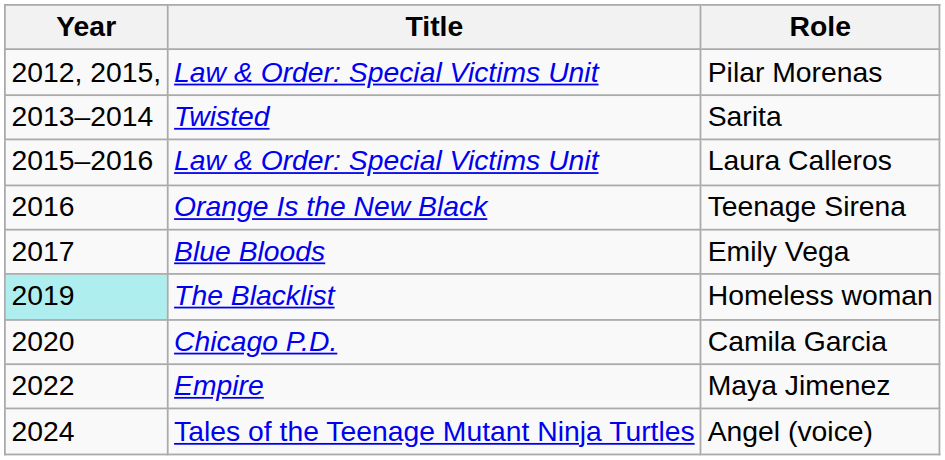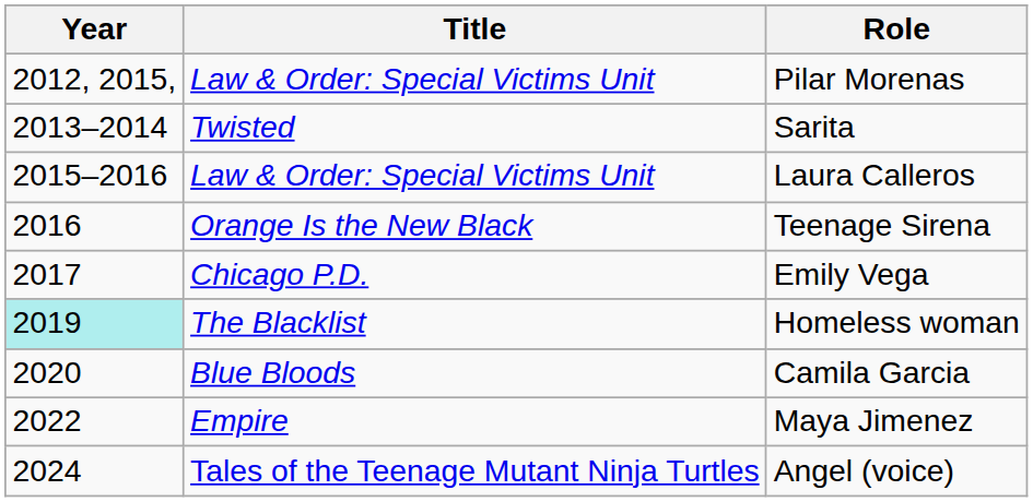 <table class="wikitable sortable">
 <tr>
 <th>Year</th>
 <th>Title</th>
 <th>Role</th>
 </tr>
 <tr>
 <td>2012, 2015,</td>
 <td><em><a href='#'>Law & Order: Special Victims Unit</a></em></td>
 <td>Pilar Morenas</td>
 </tr>
 <tr>
 <td>2013–2014</td>
 <td><em><a href='#'>Twisted</a></em></td>
 <td>Sarita</td>
 </tr>
 <tr>
 <td>2015–2016</td>
 <td><em><a href='#'>Law & Order: Special Victims Unit</a></em></td>
 <td>Laura Calleros</td>
 </tr>
 <tr>
 <td>2016</td>
 <td><em><a href='#'>Orange Is the New Black</a></em></td>
 <td>Teenage Sirena</td>
 </tr>
 <tr>
 <td>2017</td>
-<td><em><a href='#'>Blue Bloods</a></em></td>
+<td><em><a href='#'>Chicago P.D.</a></em></td>
 <td>Emily Vega</td>
 </tr>
 <tr>
 <td style="background: paleturquoise;">2019</td>
 <td><em><a href='#'>The Blacklist</a></em></td>
 <td>Homeless woman</td>
 </tr>
 <tr>
 <td>2020</td>
-<td><em><a href='#'>Chicago P.D.</a></em></td>
+<td><em><a href='#'>Blue Bloods</a></em></td>
 <td>Camila Garcia</td>
 </tr>
 <tr>
 <td>2022</td>
 <td><em><a href='#'>Empire</a></em></td>
 <td>Maya Jimenez</td>
 </tr>
 <tr>
 <td>2024</td>
 <td><a href='#'>Tales of the Teenage Mutant Ninja Turtles</a></td>
 <td>Angel (voice)</td>
 </tr>
 </table>
